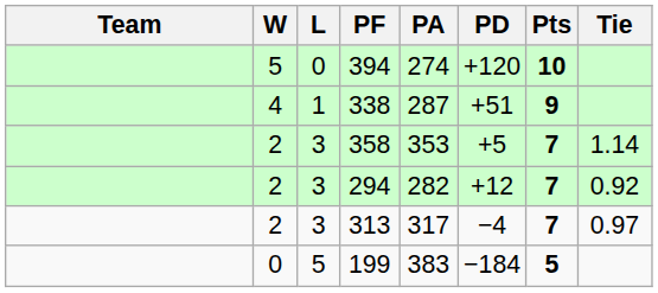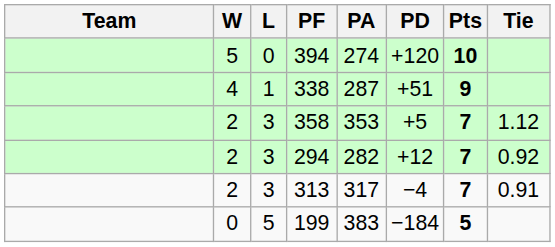 <table class="wikitable" style="text-align:center;">
 <tr>
 <th width=150>Team</th>
 <th width=20>W</th>
 <th width=20>L</th>
 <th width=30>PF</th>
 <th width=30>PA</th>
 <th width=30>PD</th>
 <th width=20>Pts</th>
 <th width=40>Tie</th>
 </tr>
 <tr bgcolor="#ccffcc">
 <td align=left></td>
 <td>5</td>
 <td>0</td>
 <td>394</td>
 <td>274</td>
 <td>+120</td>
 <td><strong>10</strong></td>
 <td></td>
 </tr>
 <tr bgcolor="#ccffcc">
 <td align=left></td>
 <td>4</td>
 <td>1</td>
 <td>338</td>
 <td>287</td>
 <td>+51</td>
 <td><strong>9</strong></td>
 <td></td>
 </tr>
 <tr bgcolor="#ccffcc">
 <td align=left></td>
 <td>2</td>
 <td>3</td>
 <td>358</td>
 <td>353</td>
 <td>+5</td>
 <td><strong>7</strong></td>
-<td>1.14</td>
+<td>1.12</td>
 </tr>
 <tr bgcolor="#ccffcc">
 <td align=left></td>
 <td>2</td>
 <td>3</td>
 <td>294</td>
 <td>282</td>
 <td>+12</td>
 <td><strong>7</strong></td>
 <td>0.92</td>
 </tr>
 <tr>
 <td align=left></td>
 <td>2</td>
 <td>3</td>
 <td>313</td>
 <td>317</td>
 <td>−4</td>
 <td><strong>7</strong></td>
-<td>0.97</td>
+<td>0.91</td>
 </tr>
 <tr>
 <td align=left></td>
 <td>0</td>
 <td>5</td>
 <td>199</td>
 <td>383</td>
 <td>−184</td>
 <td><strong>5</strong></td>
 <td></td>
 </tr>
 </table>
